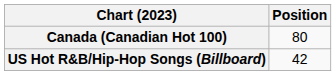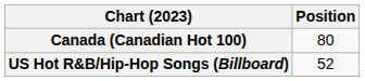 <table class="wikitable sortable plainrowheaders" style="text-align:center">
 <tr>
 <th scope="col">Chart (2023)</th>
 <th scope="col">Position</th>
 </tr>
 <tr>
 <th scope="row">Canada (Canadian Hot 100)</th>
 <td>80</td>
 </tr>
 <tr>
 <th scope="row">US Hot R&B/Hip-Hop Songs (<em>Billboard</em>)</th>
-<td>42</td>
+<td>52</td>
 </tr>
 </table>
